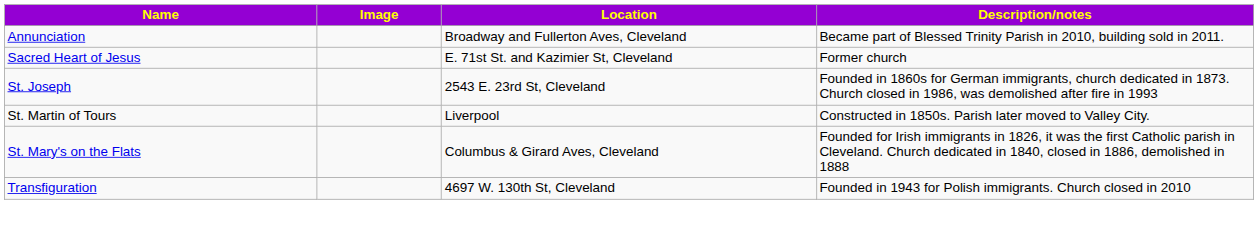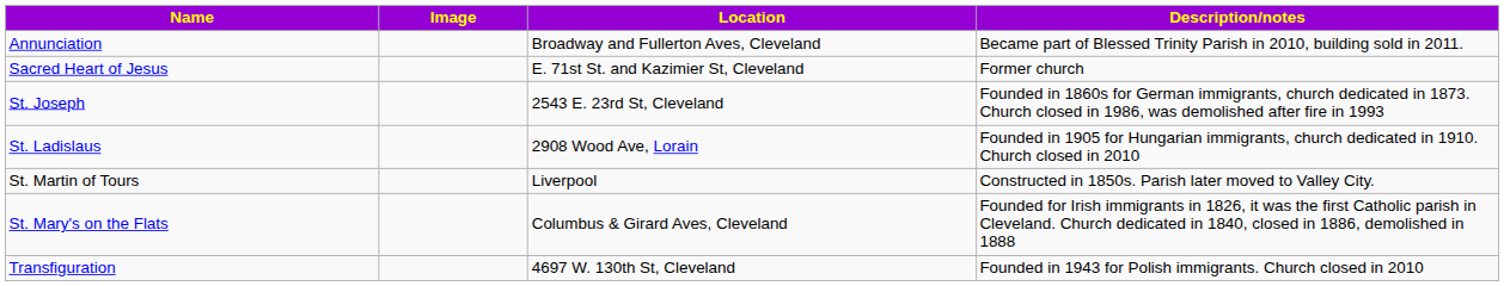 <table class="wikitable sortable" style="width:75%">
 <tr>
 <th style="background:darkviolet; color:yellow;" width="25%"><strong>Name</strong></th>
 <th style="background:darkviolet; color:yellow;" width="10%"><strong>Image</strong></th>
 <th style="background:darkviolet; color:yellow;" width="30%"><strong>Location</strong></th>
 <th style="background:darkviolet; color:yellow;" width="35%"><strong>Description/notes</strong></th>
 </tr>
 <tr>
 <td><a href='#'>Annunciation</a></td>
 <td></td>
 <td>Broadway and Fullerton Aves, Cleveland</td>
 <td>Became part of Blessed Trinity Parish in 2010, building sold in 2011.</td>
 </tr>
 <tr>
 <td><a href='#'>Sacred Heart of Jesus</a></td>
 <td></td>
 <td>E. 71st St. and Kazimier St, Cleveland</td>
 <td>Former church</td>
 </tr>
 <tr>
 <td><a href='#'>St. Joseph</a></td>
 <td></td>
 <td>2543 E. 23rd St, Cleveland</td>
 <td>Founded in 1860s for German immigrants, church dedicated in 1873. Church closed in 1986, was demolished after fire in 1993</td>
 </tr>
 <tr>
+<td><a href='#'>St. Ladislaus</a></td>
+<td></td>
+<td>2908 Wood Ave, <a href='#'>Lorain</a></td>
+<td>Founded in 1905 for Hungarian immigrants, church dedicated in 1910. Church closed in 2010</td>
+</tr>
+<tr>
 <td>St. Martin of Tours</td>
 <td></td>
 <td>Liverpool</td>
 <td>Constructed in 1850s. Parish later moved to Valley City.</td>
 </tr>
 <tr>
 <td><a href='#'>St. Mary's on the Flats</a></td>
 <td></td>
 <td>Columbus & Girard Aves, Cleveland</td>
 <td>Founded for Irish immigrants in 1826, it was the first Catholic  parish in Cleveland. Church dedicated in 1840, closed in 1886, demolished in 1888</td>
 </tr>
 <tr>
 <td><a href='#'>Transfiguration</a></td>
 <td></td>
 <td>4697 W. 130th St, Cleveland</td>
 <td>Founded in 1943 for Polish immigrants. Church closed in 2010</td>
 </tr>
 </table>
